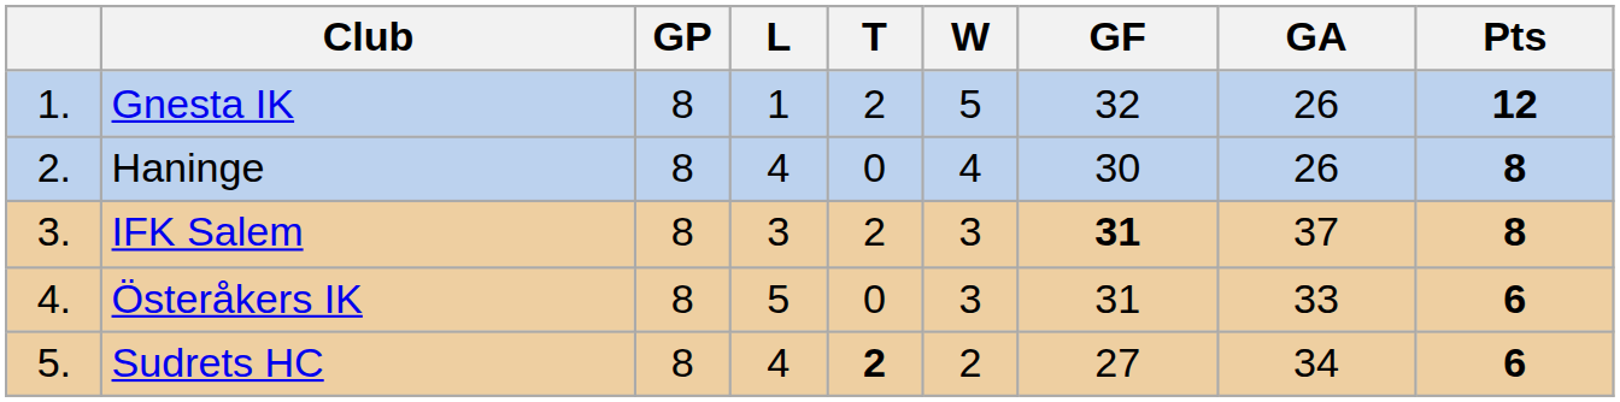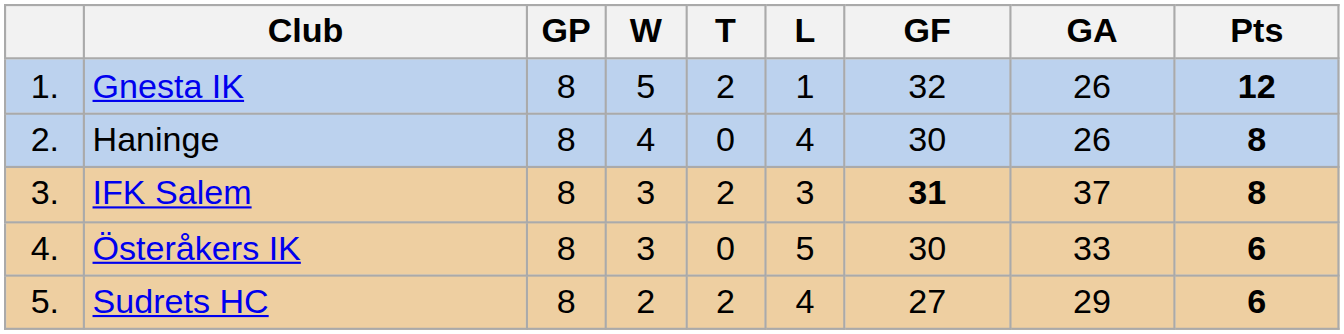 <table class="wikitable">
 <tr>
 <th width="30"></th>
 <th width="200">Club</th>
 <th width="30">GP</th>
+<th width="30">W</th>
+<th width="30">T</th>
 <th width="30">L</th>
-<th width="30">T</th>
-<th width="30">W</th>
 <th width="70">GF</th>
 <th width="70">GA</th>
 <th width="70">Pts</th>
 </tr>
 <tr bgcolor="#BCD2EE" align="center">
 <td>1.</td>
 <td align="left"><a href='#'>Gnesta IK</a></td>
 <td>8</td>
+<td>5</td>
+<td>2</td>
 <td>1</td>
-<td>2</td>
-<td>5</td>
 <td>32</td>
 <td>26</td>
 <td><strong>12</strong></td>
 </tr>
 <tr bgcolor="#BCD2EE" align="center">
 <td>2.</td>
 <td align="left">Haninge</td>
 <td>8</td>
 <td>4</td>
 <td>0</td>
 <td>4</td>
 <td>30</td>
 <td>26</td>
 <td><strong>8</strong></td>
 </tr>
 <tr bgcolor="#EECFA1" align="center">
 <td>3.</td>
 <td align="left"><a href='#'>IFK Salem</a></td>
 <td>8</td>
 <td>3</td>
 <td>2</td>
 <td>3</td>
 <td><strong>31</strong></td>
 <td>37</td>
 <td><strong>8</strong></td>
 </tr>
 <tr bgcolor="#EECFA1" align="center">
 <td>4.</td>
 <td align="left"><a href='#'>Österåkers IK</a></td>
 <td>8</td>
+<td>3</td>
+<td>0</td>
 <td>5</td>
-<td>0</td>
-<td>3</td>
-<td>31</td>
+<td>30</td>
 <td>33</td>
 <td><strong>6</strong></td>
 </tr>
 <tr bgcolor="#EECFA1" align="center">
 <td>5.</td>
 <td align="left"><a href='#'>Sudrets HC</a></td>
 <td>8</td>
+<td>2</td>
+<td>2</td>
 <td>4</td>
-<td><strong>2</strong></td>
-<td>2</td>
 <td>27</td>
-<td>34</td>
+<td>29</td>
 <td><strong>6</strong></td>
 </tr>
 </table>
